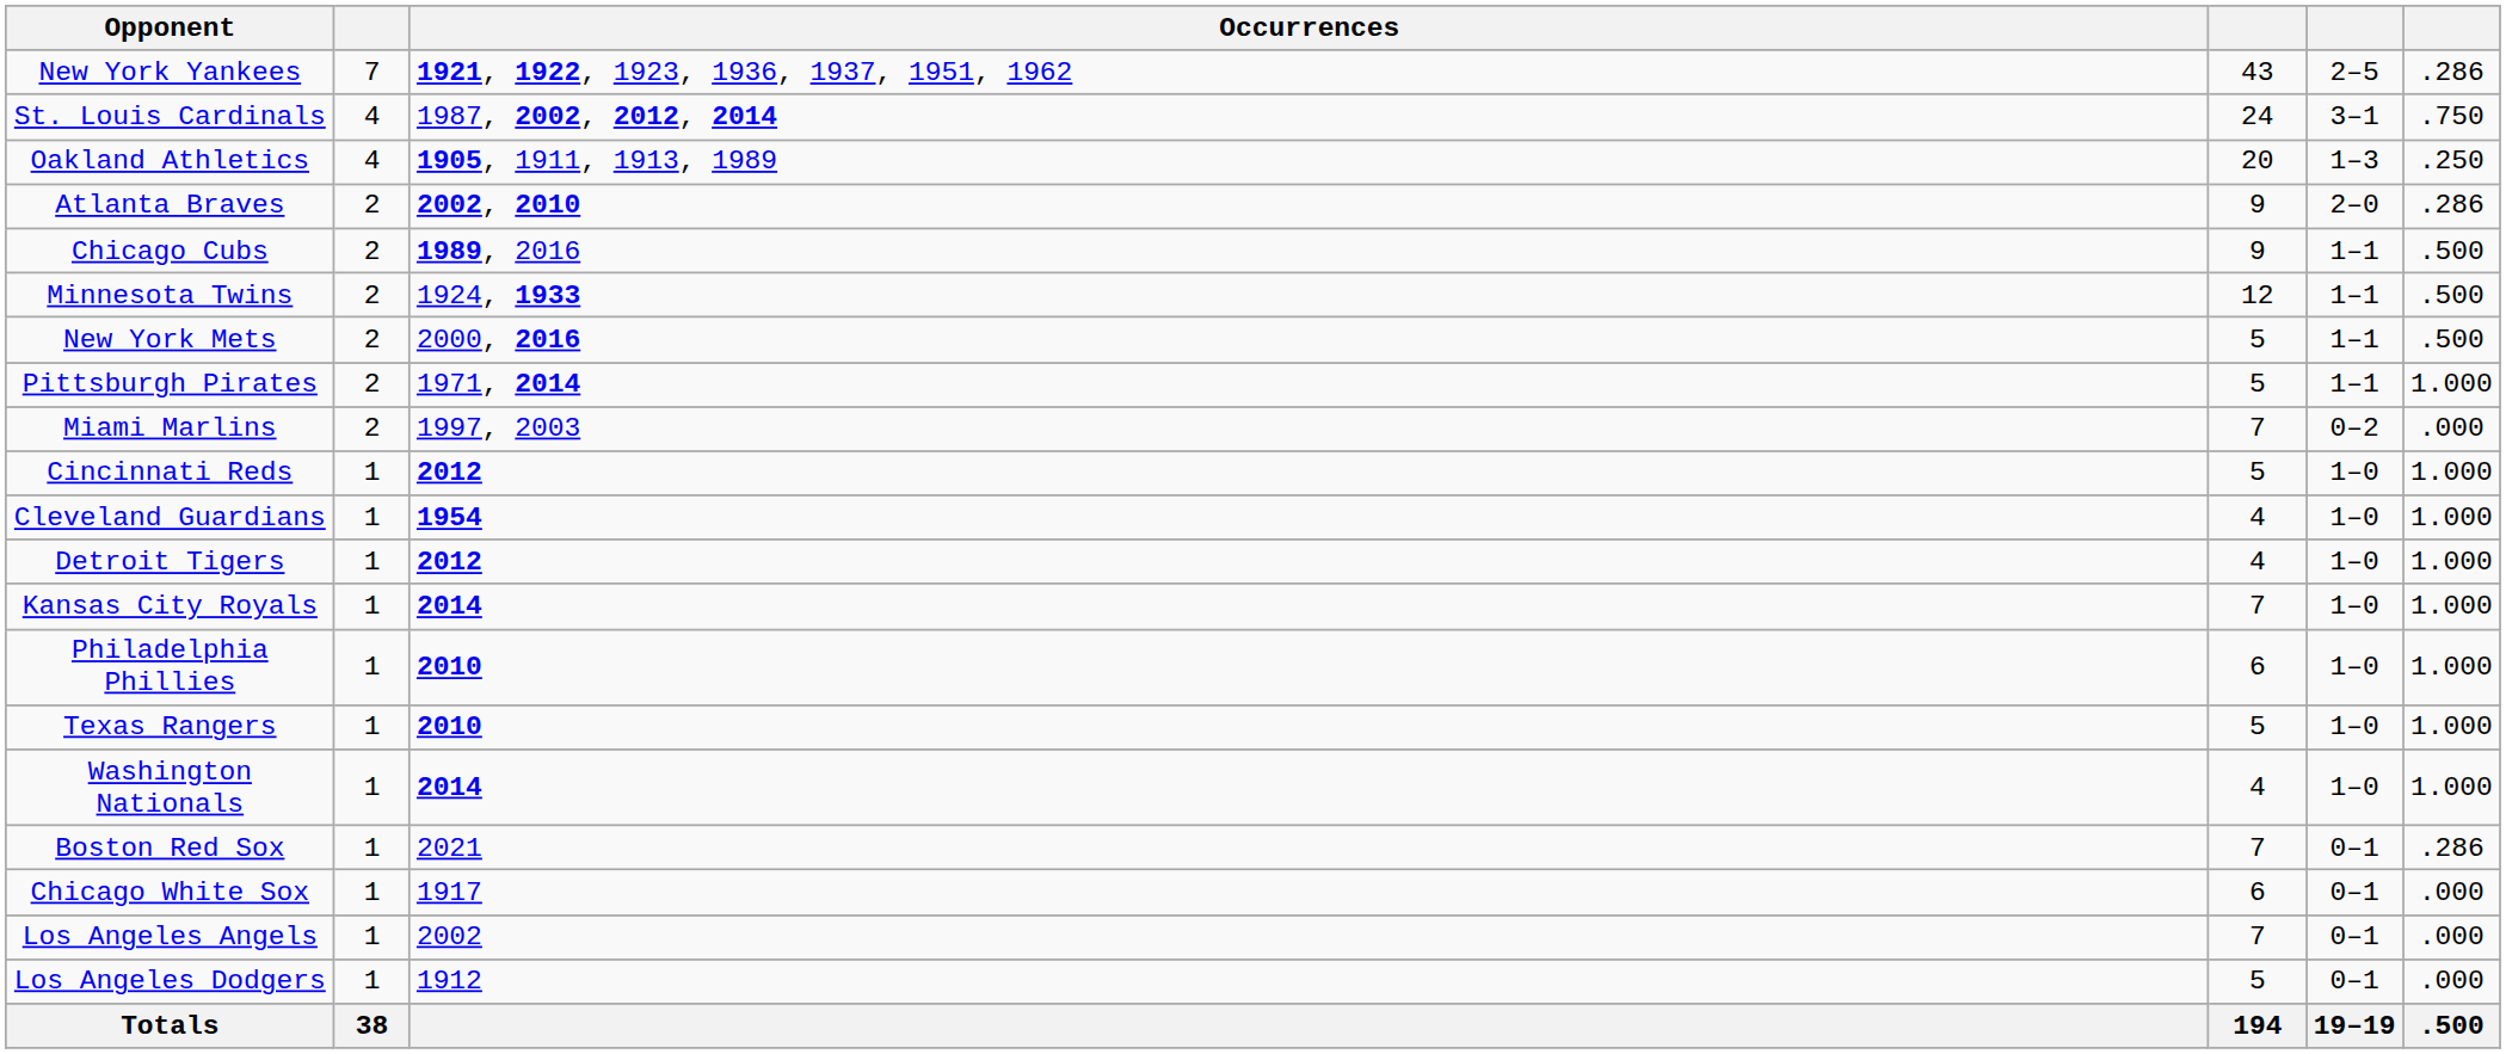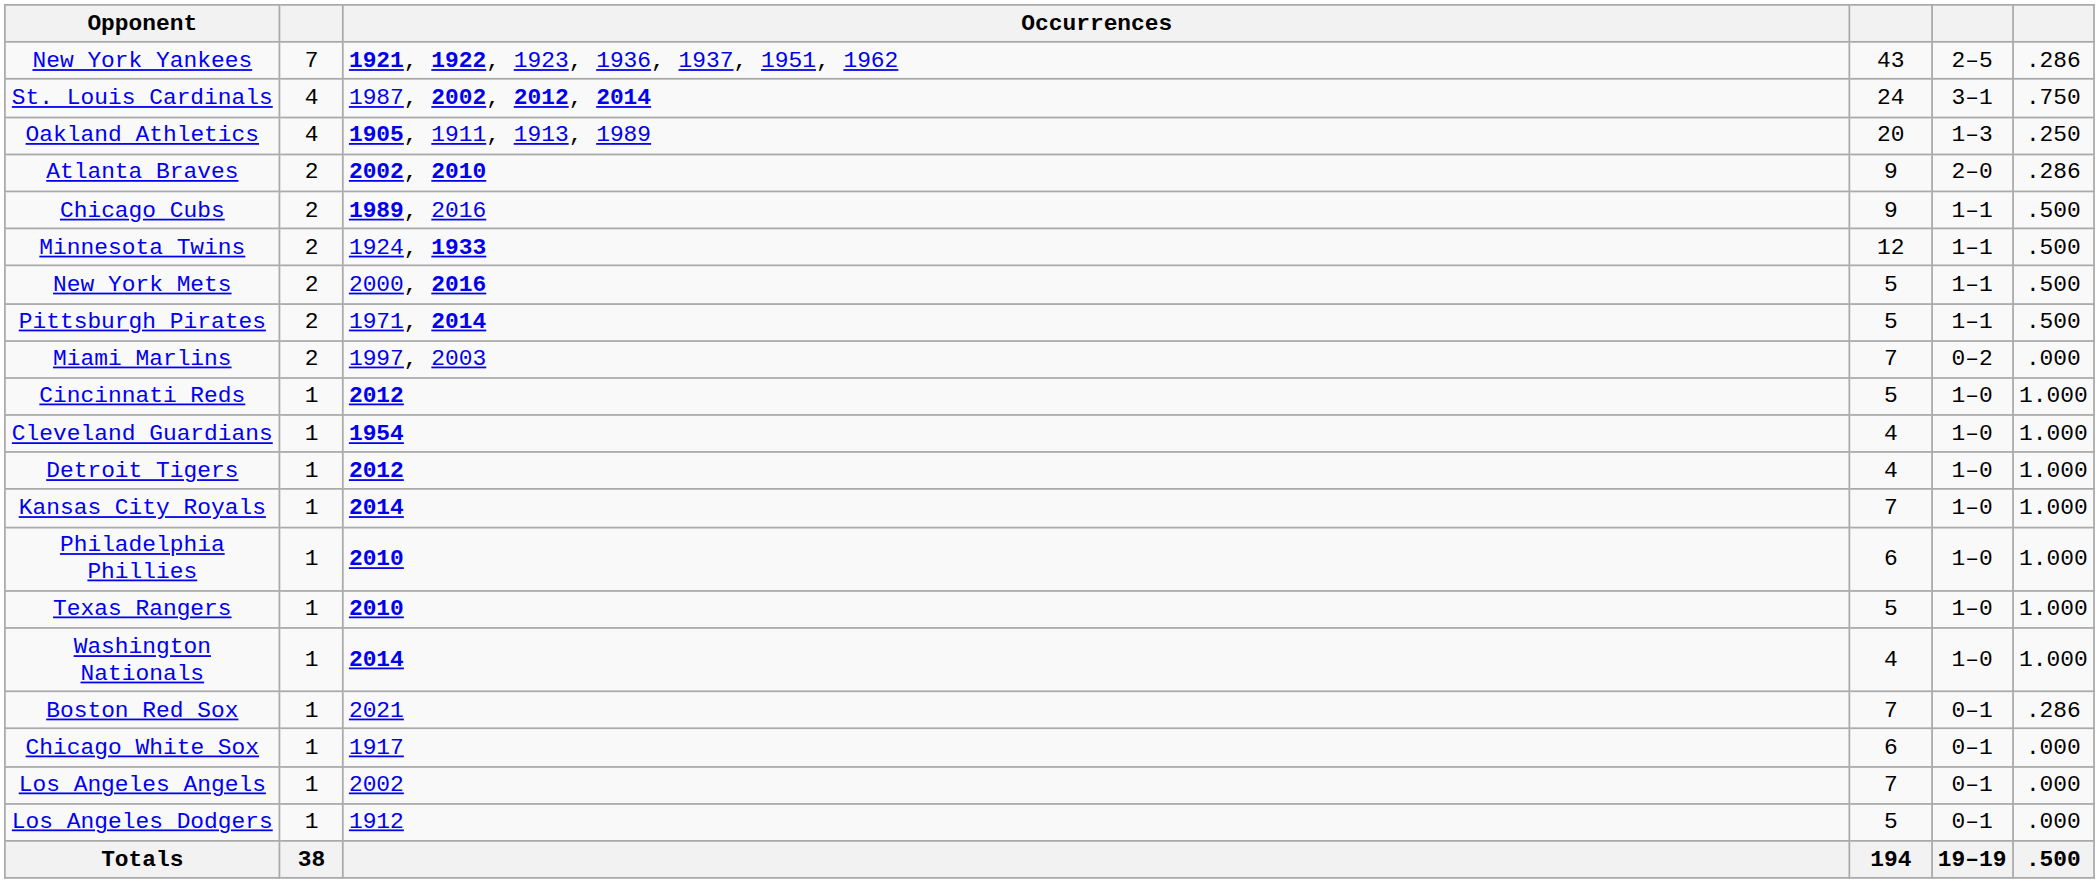 <table class="wikitable sortable" style="text-align: center; width: 75%;">
 <tr>
 <th width="150">Opponent</th>
 <th width="30"></th>
 <th>Occurrences</th>
 <th width="40"></th>
 <th width="40"></th>
 <th width="40"></th>
 </tr>
 <tr>
 <td><a href='#'>New York Yankees</a></td>
 <td>7</td>
 <td align=left><strong><a href='#'>1921</a></strong>, <strong><a href='#'>1922</a></strong>, <a href='#'>1923</a>, <a href='#'>1936</a>, <a href='#'>1937</a>, <a href='#'>1951</a>, <a href='#'>1962</a></td>
 <td>43</td>
 <td>2–5</td>
 <td>.286</td>
 </tr>
 <tr>
 <td><a href='#'>St. Louis Cardinals</a></td>
 <td>4</td>
 <td align=left><a href='#'>1987</a>, <strong><a href='#'>2002</a></strong>, <strong><a href='#'>2012</a></strong>, <strong><a href='#'>2014</a></strong></td>
 <td>24</td>
 <td>3–1</td>
 <td>.750</td>
 </tr>
 <tr>
 <td><a href='#'>Oakland Athletics</a></td>
 <td>4</td>
 <td align=left><strong><a href='#'>1905</a></strong>, <a href='#'>1911</a>, <a href='#'>1913</a>, <a href='#'>1989</a></td>
 <td>20</td>
 <td>1–3</td>
 <td>.250</td>
 </tr>
 <tr>
 <td><a href='#'>Atlanta Braves</a></td>
 <td>2</td>
 <td align=left><strong><a href='#'>2002</a></strong>, <strong><a href='#'>2010</a></strong></td>
 <td>9</td>
 <td>2–0</td>
 <td>.286</td>
 </tr>
 <tr>
 <td><a href='#'>Chicago Cubs</a></td>
 <td>2</td>
 <td align=left><strong><a href='#'>1989</a></strong>, <a href='#'>2016</a></td>
 <td>9</td>
 <td>1–1</td>
 <td>.500</td>
 </tr>
 <tr>
 <td><a href='#'>Minnesota Twins</a></td>
 <td>2</td>
 <td align=left><a href='#'>1924</a>, <strong><a href='#'>1933</a></strong></td>
 <td>12</td>
 <td>1–1</td>
 <td>.500</td>
 </tr>
 <tr>
 <td><a href='#'>New York Mets</a></td>
 <td>2</td>
 <td align=left><a href='#'>2000</a>, <strong><a href='#'>2016</a></strong></td>
 <td>5</td>
 <td>1–1</td>
 <td>.500</td>
 </tr>
 <tr>
 <td><a href='#'>Pittsburgh Pirates</a></td>
 <td>2</td>
 <td align=left><a href='#'>1971</a>, <strong><a href='#'>2014</a></strong></td>
 <td>5</td>
 <td>1–1</td>
-<td>1.000</td>
+<td>.500</td>
 </tr>
 <tr>
 <td><a href='#'>Miami Marlins</a></td>
 <td>2</td>
 <td align=left><a href='#'>1997</a>, <a href='#'>2003</a></td>
 <td>7</td>
 <td>0–2</td>
 <td>.000</td>
 </tr>
 <tr>
 <td><a href='#'>Cincinnati Reds</a></td>
 <td>1</td>
 <td align=left><strong><a href='#'>2012</a></strong></td>
 <td>5</td>
 <td>1–0</td>
 <td>1.000</td>
 </tr>
 <tr>
 <td><a href='#'>Cleveland Guardians</a></td>
 <td>1</td>
 <td align=left><strong><a href='#'>1954</a></strong></td>
 <td>4</td>
 <td>1–0</td>
 <td>1.000</td>
 </tr>
 <tr>
 <td><a href='#'>Detroit Tigers</a></td>
 <td>1</td>
 <td align=left><strong><a href='#'>2012</a></strong></td>
 <td>4</td>
 <td>1–0</td>
 <td>1.000</td>
 </tr>
 <tr>
 <td><a href='#'>Kansas City Royals</a></td>
 <td>1</td>
 <td align=left><strong><a href='#'>2014</a></strong></td>
 <td>7</td>
 <td>1–0</td>
 <td>1.000</td>
 </tr>
 <tr>
 <td><a href='#'>Philadelphia Phillies</a></td>
 <td>1</td>
 <td align=left><strong><a href='#'>2010</a></strong></td>
 <td>6</td>
 <td>1–0</td>
 <td>1.000</td>
 </tr>
 <tr>
 <td><a href='#'>Texas Rangers</a></td>
 <td>1</td>
 <td align=left><strong><a href='#'>2010</a></strong></td>
 <td>5</td>
 <td>1–0</td>
 <td>1.000</td>
 </tr>
 <tr>
 <td><a href='#'>Washington Nationals</a></td>
 <td>1</td>
 <td align=left><strong><a href='#'>2014</a></strong></td>
 <td>4</td>
 <td>1–0</td>
 <td>1.000</td>
 </tr>
 <tr>
 <td><a href='#'>Boston Red Sox</a></td>
 <td>1</td>
 <td align=left><a href='#'>2021</a></td>
 <td>7</td>
 <td>0–1</td>
 <td>.286</td>
 </tr>
 <tr>
 <td><a href='#'>Chicago White Sox</a></td>
 <td>1</td>
 <td align=left><a href='#'>1917</a></td>
 <td>6</td>
 <td>0–1</td>
 <td>.000</td>
 </tr>
 <tr>
 <td><a href='#'>Los Angeles Angels</a></td>
 <td>1</td>
 <td align=left><a href='#'>2002</a></td>
 <td>7</td>
 <td>0–1</td>
 <td>.000</td>
 </tr>
 <tr>
 <td><a href='#'>Los Angeles Dodgers</a></td>
 <td>1</td>
 <td align=left><a href='#'>1912</a></td>
 <td>5</td>
 <td>0–1</td>
 <td>.000</td>
 </tr>
 <tr>
 <th width="150">Totals</th>
 <th width="30">38</th>
 <th></th>
 <th width="40">194</th>
 <th width="40">19–19</th>
 <th width="40">.500</th>
 </tr>
 </table>
